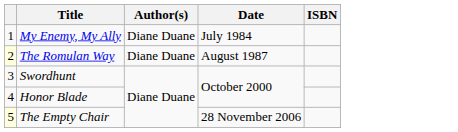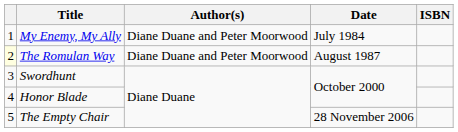 <table class="wikitable">
 <tr>
 <th></th>
 <th>Title</th>
 <th>Author(s)</th>
 <th>Date</th>
 <th>ISBN</th>
 </tr>
 <tr>
 <td>1</td>
 <td><em><a href='#'>My Enemy, My Ally</a></em></td>
-<td>Diane Duane</td>
+<td>Diane Duane and Peter Moorwood</td>
 <td>July 1984</td>
 <td></td>
 </tr>
 <tr>
 <td style="background: lightyellow;">2</td>
 <td><em><a href='#'>The Romulan Way</a></em></td>
-<td>Diane Duane</td>
+<td>Diane Duane and Peter Moorwood</td>
 <td>August 1987</td>
 <td></td>
 </tr>
 <tr>
 <td>3</td>
 <td><em>Swordhunt</em></td>
 <td rowspan="3">Diane Duane</td>
 <td rowspan="2">October 2000</td>
 <td></td>
 </tr>
 <tr>
 <td>4</td>
 <td><em>Honor Blade</em></td>
 <td></td>
 </tr>
 <tr>
-<td style="background: lightyellow;">5</td>
+<td>5</td>
 <td><em>The Empty Chair</em></td>
 <td>28 November 2006</td>
 <td></td>
 </tr>
 </table>
